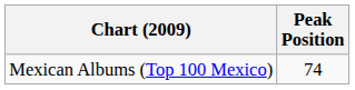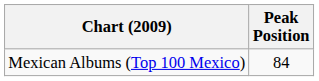 <table class="wikitable sortable plainrowheaders" style="text-align:center;">
 <tr>
 <th scope="col">Chart (2009)</th>
 <th scope="col">Peak <br> Position</th>
 </tr>
 <tr>
 <td align="left">Mexican Albums (<a href='#'>Top 100 Mexico</a>)</td>
-<td style="text-align:center;">74</td>
+<td style="text-align:center;">84</td>
 </tr>
 </table>
